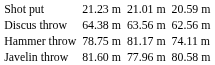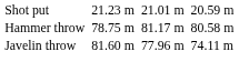 <table>
 <tr>
 <td>Shot put</td>
 <td></td>
 <td>21.23 m</td>
 <td></td>
 <td>21.01 m</td>
 <td></td>
 <td>20.59 m</td>
 </tr>
 <tr>
-<td>Discus throw</td>
-<td></td>
-<td>64.38 m</td>
-<td></td>
-<td>63.56 m</td>
-<td></td>
-<td>62.56 m</td>
-</tr>
-<tr>
 <td>Hammer throw</td>
 <td></td>
 <td>78.75 m</td>
 <td></td>
 <td>81.17 m</td>
 <td></td>
-<td>74.11 m</td>
+<td>80.58 m</td>
 </tr>
 <tr>
 <td>Javelin throw</td>
 <td></td>
 <td>81.60 m</td>
 <td></td>
 <td>77.96 m</td>
 <td></td>
-<td>80.58 m</td>
+<td>74.11 m</td>
 </tr>
 </table>
